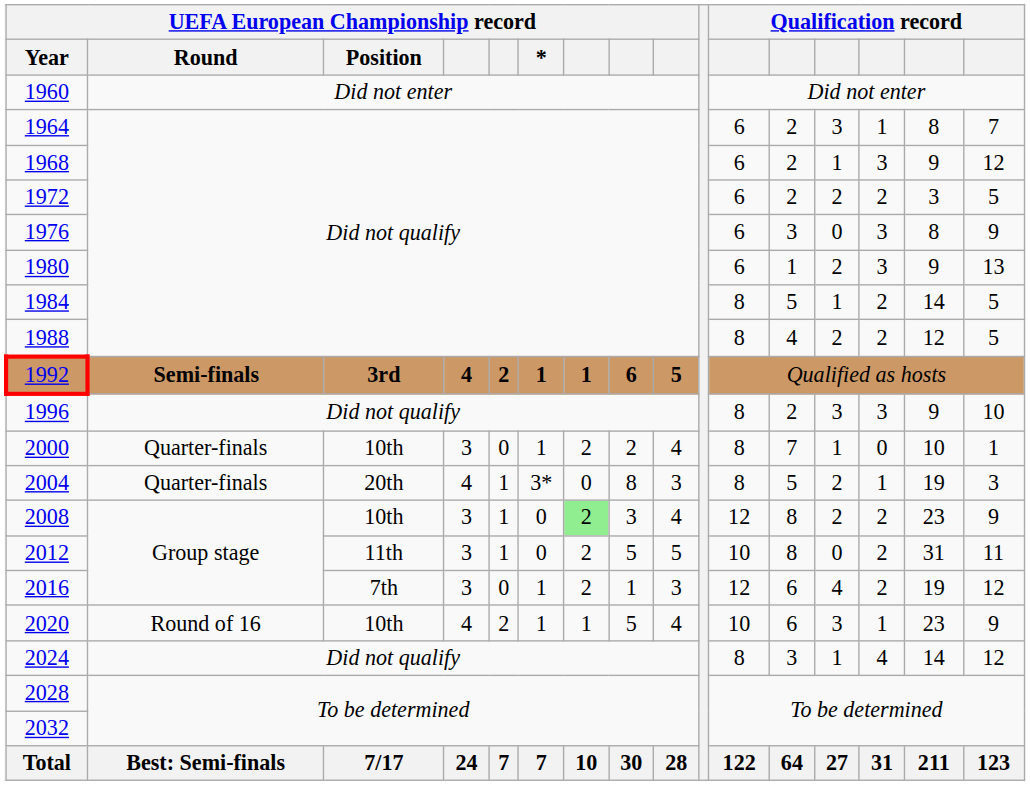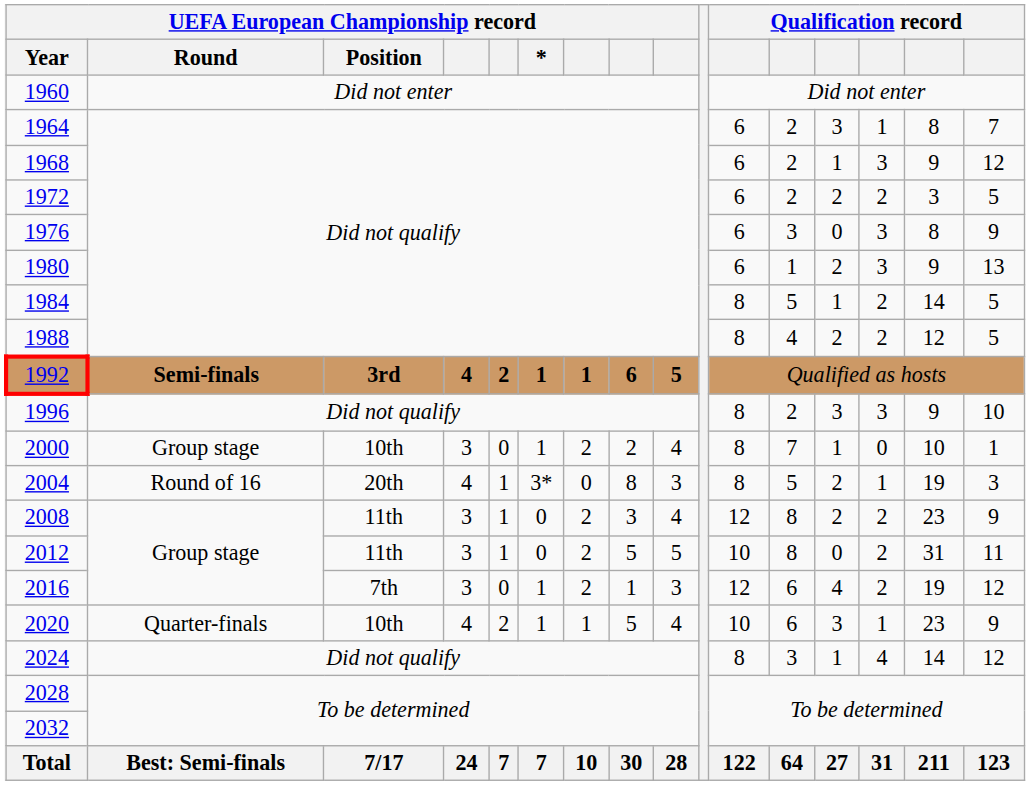 <table class="wikitable" style="text-align: center;">
 <tr>
 <th colspan=9><a href='#'>UEFA European Championship</a> record</th>
 <th width=1% rowspan=25></th>
 <th colspan=6><a href='#'>Qualification</a> record</th>
 </tr>
 <tr>
 <th>Year</th>
 <th>Round</th>
 <th>Position</th>
 <th></th>
 <th></th>
 <th>*</th>
 <th></th>
 <th></th>
 <th></th>
 <th></th>
 <th></th>
 <th></th>
 <th></th>
 <th></th>
 <th></th>
 </tr>
 <tr>
 <td> <a href='#'>1960</a></td>
 <td colspan=8><em>Did not enter</em></td>
 <td colspan=6><em>Did not enter</em></td>
 </tr>
 <tr>
 <td> <a href='#'>1964</a></td>
 <td colspan=8 rowspan=7><em>Did not qualify</em></td>
 <td>6</td>
 <td>2</td>
 <td>3</td>
 <td>1</td>
 <td>8</td>
 <td>7</td>
 </tr>
 <tr>
 <td> <a href='#'>1968</a></td>
 <td>6</td>
 <td>2</td>
 <td>1</td>
 <td>3</td>
 <td>9</td>
 <td>12</td>
 </tr>
 <tr>
 <td> <a href='#'>1972</a></td>
 <td>6</td>
 <td>2</td>
 <td>2</td>
 <td>2</td>
 <td>3</td>
 <td>5</td>
 </tr>
 <tr>
 <td> <a href='#'>1976</a></td>
 <td>6</td>
 <td>3</td>
 <td>0</td>
 <td>3</td>
 <td>8</td>
 <td>9</td>
 </tr>
 <tr>
 <td> <a href='#'>1980</a></td>
 <td>6</td>
 <td>1</td>
 <td>2</td>
 <td>3</td>
 <td>9</td>
 <td>13</td>
 </tr>
 <tr>
 <td> <a href='#'>1984</a></td>
 <td>8</td>
 <td>5</td>
 <td>1</td>
 <td>2</td>
 <td>14</td>
 <td>5</td>
 </tr>
 <tr>
 <td> <a href='#'>1988</a></td>
 <td>8</td>
 <td>4</td>
 <td>2</td>
 <td>2</td>
 <td>12</td>
 <td>5</td>
 </tr>
 <tr bgcolor="#cc9966">
 <td style="border: 3px solid red"> <a href='#'>1992</a></td>
 <td><strong>Semi-finals</strong></td>
 <td><strong>3rd</strong></td>
 <td><strong>4</strong></td>
 <td><strong>2</strong></td>
 <td><strong>1</strong></td>
 <td><strong>1</strong></td>
 <td><strong>6</strong></td>
 <td><strong>5</strong></td>
 <td colspan=6><em>Qualified as hosts</em></td>
 </tr>
 <tr>
 <td> <a href='#'>1996</a></td>
 <td colspan=8><em>Did not qualify</em></td>
 <td>8</td>
 <td>2</td>
 <td>3</td>
 <td>3</td>
 <td>9</td>
 <td>10</td>
 </tr>
 <tr>
 <td>  <a href='#'>2000</a></td>
-<td>Quarter-finals</td>
+<td>Group stage</td>
 <td>10th</td>
 <td>3</td>
 <td>0</td>
 <td>1</td>
 <td>2</td>
 <td>2</td>
 <td>4</td>
 <td>8</td>
 <td>7</td>
 <td>1</td>
 <td>0</td>
 <td>10</td>
 <td>1</td>
 </tr>
 <tr>
 <td> <a href='#'>2004</a></td>
-<td>Quarter-finals</td>
+<td>Round of 16</td>
 <td>20th</td>
 <td>4</td>
 <td>1</td>
 <td>3*</td>
 <td>0</td>
 <td>8</td>
 <td>3</td>
 <td>8</td>
 <td>5</td>
 <td>2</td>
 <td>1</td>
 <td>19</td>
 <td>3</td>
 </tr>
 <tr>
 <td>  <a href='#'>2008</a></td>
 <td rowspan=3>Group stage</td>
-<td>10th</td>
+<td>11th</td>
 <td>3</td>
 <td>1</td>
 <td>0</td>
-<td style="background: lightgreen;">2</td>
+<td>2</td>
 <td>3</td>
 <td>4</td>
 <td>12</td>
 <td>8</td>
 <td>2</td>
 <td>2</td>
 <td>23</td>
 <td>9</td>
 </tr>
 <tr>
 <td>  <a href='#'>2012</a></td>
 <td>11th</td>
 <td>3</td>
 <td>1</td>
 <td>0</td>
 <td>2</td>
 <td>5</td>
 <td>5</td>
 <td>10</td>
 <td>8</td>
 <td>0</td>
 <td>2</td>
 <td>31</td>
 <td>11</td>
 </tr>
 <tr>
 <td> <a href='#'>2016</a></td>
 <td>7th</td>
 <td>3</td>
 <td>0</td>
 <td>1</td>
 <td>2</td>
 <td>1</td>
 <td>3</td>
 <td>12</td>
 <td>6</td>
 <td>4</td>
 <td>2</td>
 <td>19</td>
 <td>12</td>
 </tr>
 <tr>
 <td> <a href='#'>2020</a></td>
-<td>Round of 16</td>
+<td>Quarter-finals</td>
 <td>10th</td>
 <td>4</td>
 <td>2</td>
 <td>1</td>
 <td>1</td>
 <td>5</td>
 <td>4</td>
 <td>10</td>
 <td>6</td>
 <td>3</td>
 <td>1</td>
 <td>23</td>
 <td>9</td>
 </tr>
 <tr>
 <td> <a href='#'>2024</a></td>
 <td colspan=8><em>Did not qualify</em></td>
 <td>8</td>
 <td>3</td>
 <td>1</td>
 <td>4</td>
 <td>14</td>
 <td>12</td>
 </tr>
 <tr>
 <td>  <a href='#'>2028</a></td>
 <td colspan=8 rowspan=2><em>To be determined</em></td>
 <td colspan=6 rowspan=2><em>To be determined</em></td>
 </tr>
 <tr>
 <td>  <a href='#'>2032</a></td>
 </tr>
 <tr>
 <th>Total</th>
 <th>Best: Semi-finals</th>
 <th>7/17</th>
 <th>24</th>
 <th>7</th>
 <th>7</th>
 <th>10</th>
 <th>30</th>
 <th>28</th>
 <th>122</th>
 <th>64</th>
 <th>27</th>
 <th>31</th>
 <th>211</th>
 <th>123</th>
 </tr>
 </table>
